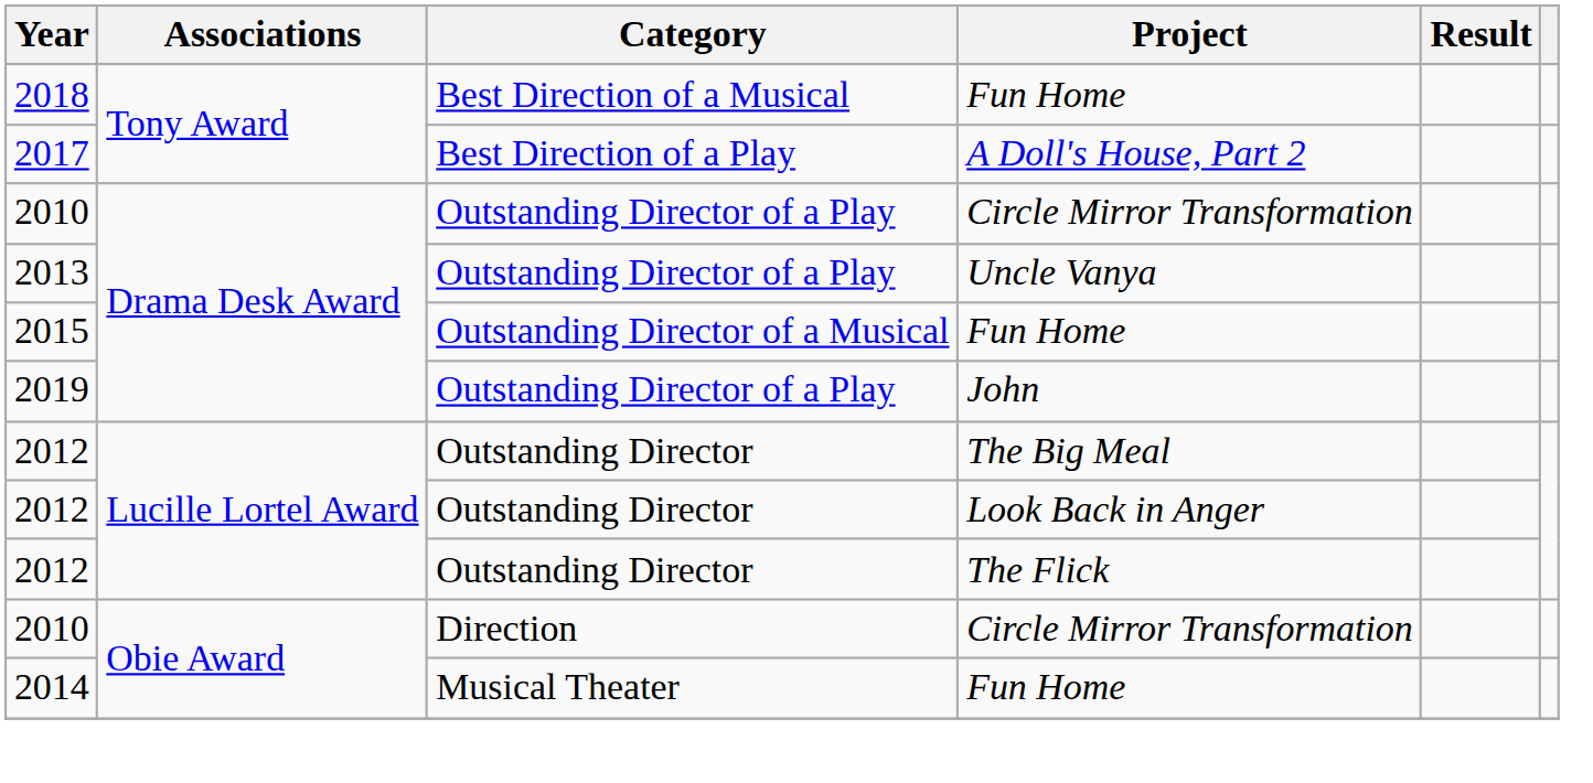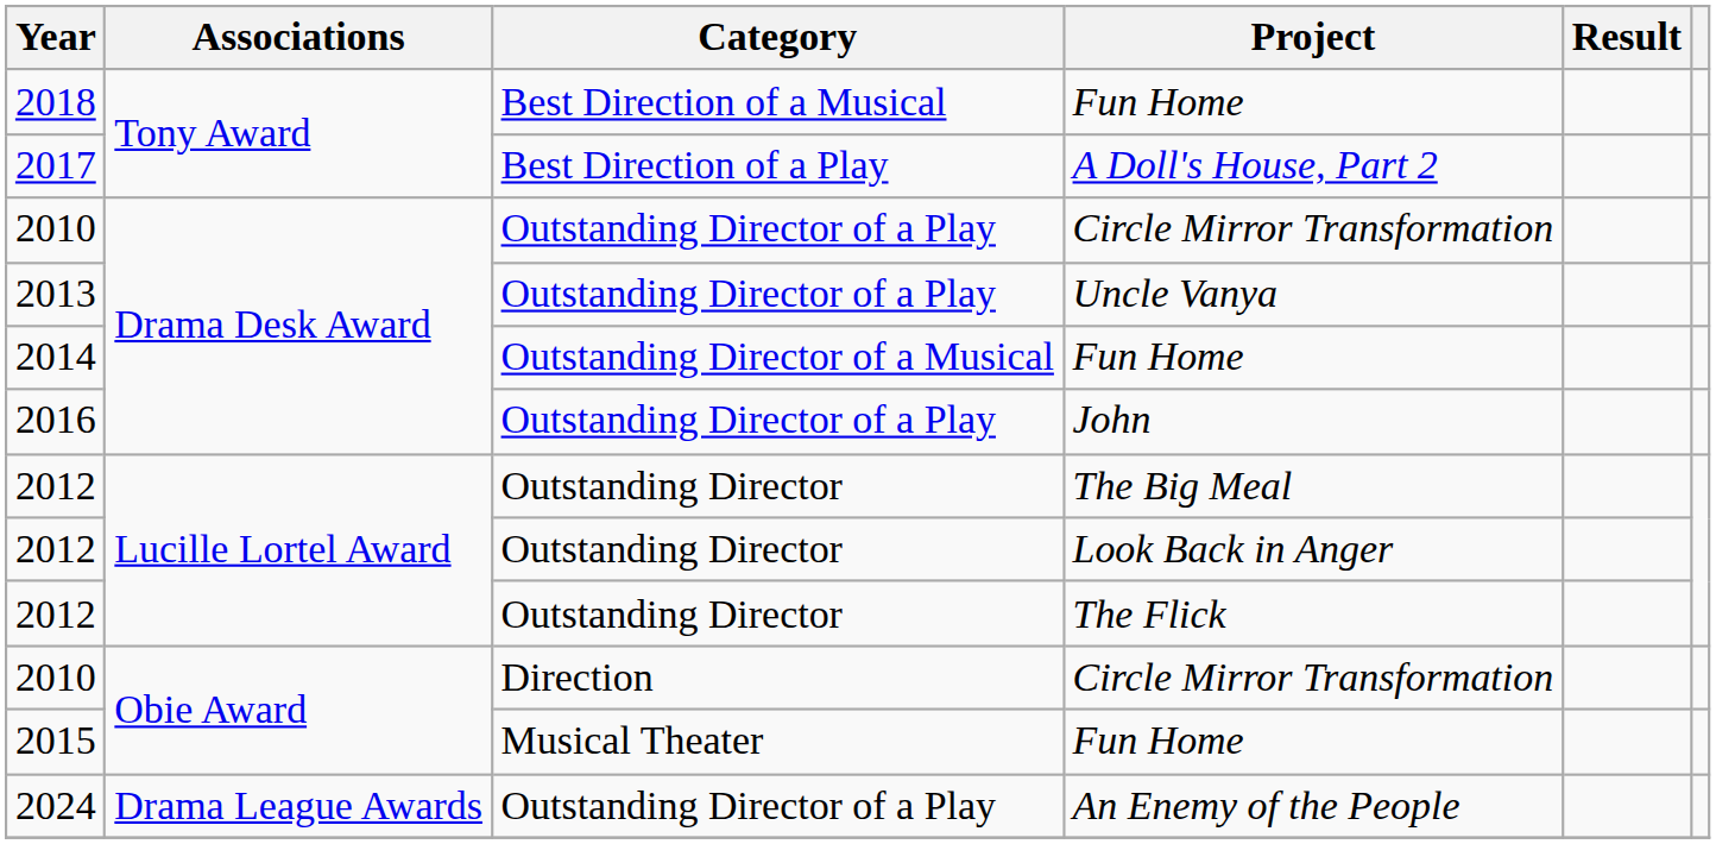 <table class="wikitable unsortable">
 <tr>
 <th>Year</th>
 <th>Associations</th>
 <th>Category</th>
 <th>Project</th>
 <th>Result</th>
 <th></th>
 </tr>
 <tr>
 <td><a href='#'>2018</a></td>
 <td rowspan=2><a href='#'>Tony Award</a></td>
 <td><a href='#'>Best Direction of a Musical</a></td>
 <td><em>Fun Home</em></td>
 <td></td>
 <td></td>
 </tr>
 <tr>
 <td><a href='#'>2017</a></td>
 <td><a href='#'>Best Direction of a Play</a></td>
 <td><em><a href='#'>A Doll's House, Part 2</a></em></td>
 <td></td>
 <td></td>
 </tr>
 <tr>
 <td>2010</td>
 <td rowspan=4><a href='#'>Drama Desk Award</a></td>
 <td><a href='#'>Outstanding Director of a Play</a></td>
 <td><em>Circle Mirror Transformation</em></td>
 <td></td>
 <td></td>
 </tr>
 <tr>
 <td>2013</td>
 <td><a href='#'>Outstanding Director of a Play</a></td>
 <td><em>Uncle Vanya</em></td>
 <td></td>
 <td></td>
 </tr>
 <tr>
-<td>2015</td>
+<td>2014</td>
 <td><a href='#'>Outstanding Director of a Musical</a></td>
 <td><em>Fun Home</em></td>
 <td></td>
 <td></td>
 </tr>
 <tr>
-<td>2019</td>
+<td>2016</td>
 <td><a href='#'>Outstanding Director of a Play</a></td>
 <td><em>John</em></td>
 <td></td>
 <td></td>
 </tr>
 <tr>
 <td>2012</td>
 <td rowspan=3><a href='#'>Lucille Lortel Award</a></td>
 <td>Outstanding Director</td>
 <td><em>The Big Meal</em></td>
 <td></td>
 <td rowspan=3></td>
 </tr>
 <tr>
 <td>2012</td>
 <td>Outstanding Director</td>
 <td><em>Look Back in Anger</em></td>
 <td></td>
 </tr>
 <tr>
 <td>2012</td>
 <td>Outstanding Director</td>
 <td><em>The Flick</em></td>
 <td></td>
 </tr>
 <tr>
 <td>2010</td>
 <td rowspan=2><a href='#'>Obie Award</a></td>
 <td>Direction</td>
 <td><em>Circle Mirror Transformation</em></td>
 <td></td>
 <td></td>
 </tr>
 <tr>
-<td>2014</td>
+<td>2015</td>
 <td>Musical Theater</td>
 <td><em>Fun Home</em></td>
 <td></td>
 <td></td>
 </tr>
 <tr>
+<td>2024</td>
+<td><a href='#'>Drama League Awards</a></td>
+<td>Outstanding Director of a Play</td>
+<td><em>An Enemy of the People</em></td>
+<td></td>
+<td></td>
+</tr>
+<tr>
 </tr>
 </table>
